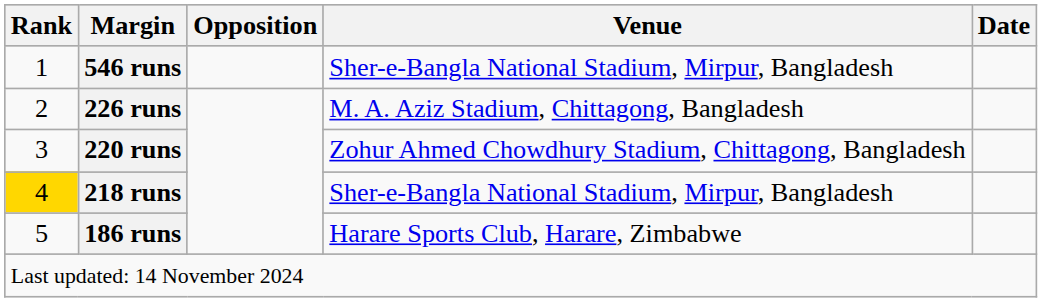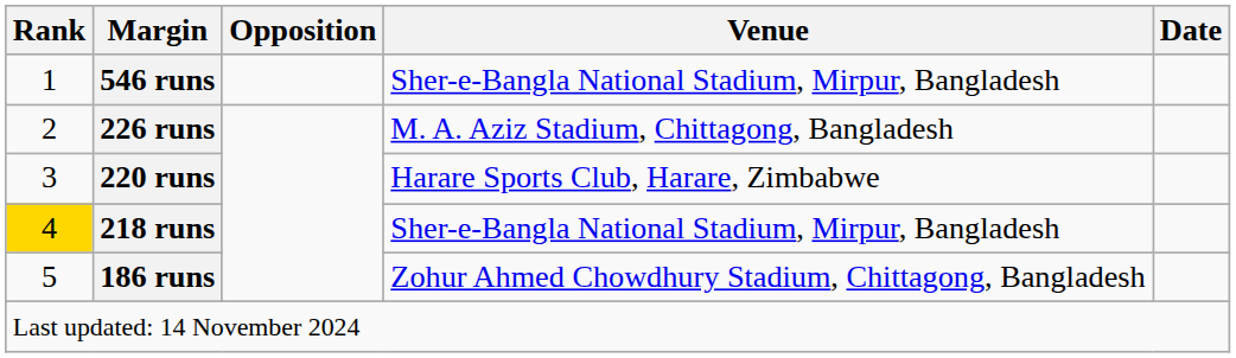 <table class="wikitable plainrowheaders sortable">
 <tr>
 <th scope=col>Rank</th>
 <th scope=col>Margin</th>
 <th scope=col>Opposition</th>
 <th scope=col>Venue</th>
 <th scope=col>Date</th>
 </tr>
 <tr>
 <td align=center>1</td>
 <th scope=row style=text-align:center;>546 runs</th>
 <td rowspan=1></td>
 <td><a href='#'>Sher-e-Bangla National Stadium</a>, <a href='#'>Mirpur</a>, Bangladesh</td>
 <td></td>
 </tr>
 <tr>
 <td align=center>2</td>
 <th scope=row style=text-align:center;>226 runs</th>
 <td rowspan=4></td>
 <td><a href='#'>M. A. Aziz Stadium</a>, <a href='#'>Chittagong</a>, Bangladesh</td>
 <td></td>
 </tr>
 <tr>
 <td align=center>3</td>
 <th scope=row style=text-align:center;>220 runs</th>
-<td><a href='#'>Zohur Ahmed Chowdhury Stadium</a>, <a href='#'>Chittagong</a>, Bangladesh</td>
+<td><a href='#'>Harare Sports Club</a>, <a href='#'>Harare</a>, Zimbabwe</td>
 <td></td>
 </tr>
 <tr>
 <td align=center style="background: gold;">4</td>
 <th scope=row style=text-align:center;>218 runs</th>
 <td><a href='#'>Sher-e-Bangla National Stadium</a>, <a href='#'>Mirpur</a>, Bangladesh</td>
 <td></td>
 </tr>
 <tr>
 <td align=center>5</td>
 <th scope=row style=text-align:center;>186 runs</th>
-<td><a href='#'>Harare Sports Club</a>, <a href='#'>Harare</a>, Zimbabwe</td>
+<td><a href='#'>Zohur Ahmed Chowdhury Stadium</a>, <a href='#'>Chittagong</a>, Bangladesh</td>
 <td></td>
 </tr>
 <tr class=sortbottom>
 <td colspan=5><small>Last updated: 14 November 2024</small></td>
 </tr>
 </table>
